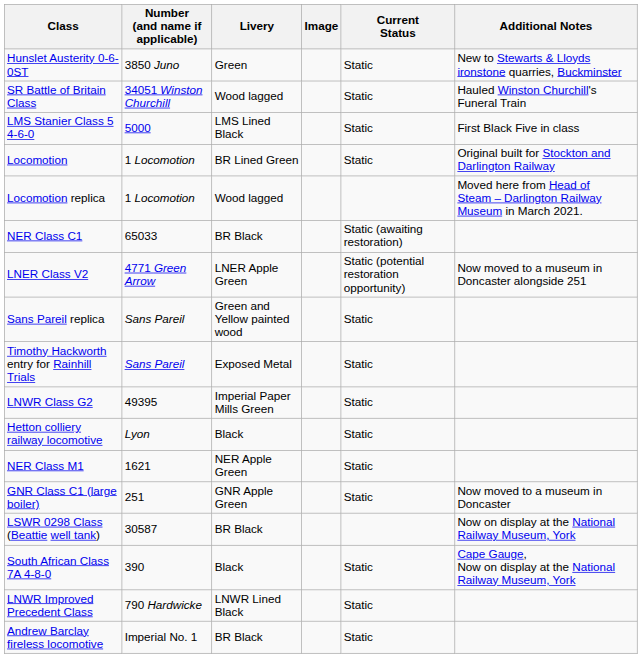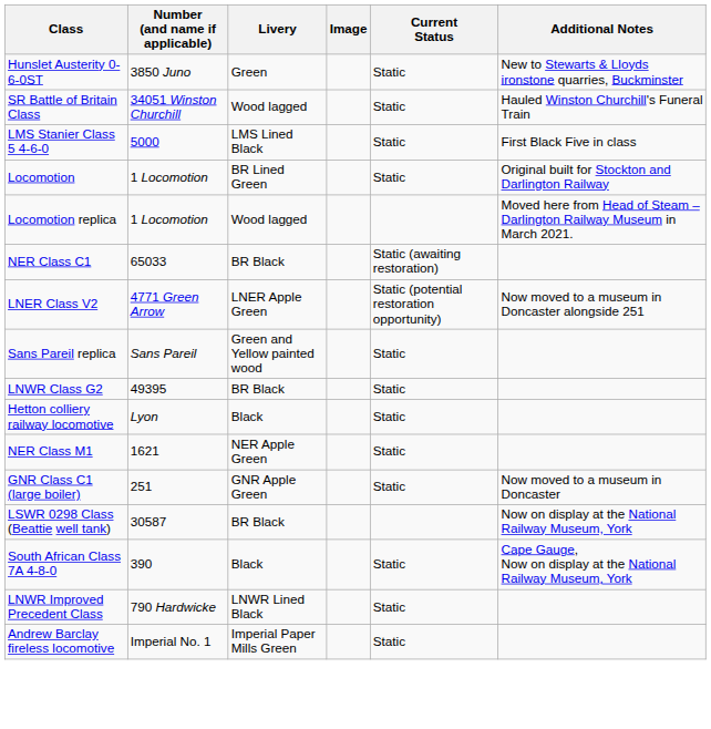 <table class="wikitable">
 <tr>
 <th>Class</th>
 <th>Number<br>(and name if applicable)</th>
 <th>Livery</th>
 <th>Image</th>
 <th>Current<br>Status</th>
 <th>Additional Notes</th>
 </tr>
 <tr>
 <td><a href='#'>Hunslet Austerity 0-6-0ST</a></td>
 <td>3850 <em>Juno</em></td>
 <td>Green</td>
 <td></td>
 <td>Static</td>
 <td>New to <a href='#'>Stewarts & Lloyds</a> <a href='#'>ironstone</a> quarries, <a href='#'>Buckminster</a></td>
 </tr>
 <tr>
 <td><a href='#'>SR Battle of Britain Class</a></td>
 <td><a href='#'>34051 <em>Winston Churchill</em></a></td>
 <td>Wood lagged</td>
 <td></td>
 <td>Static</td>
 <td>Hauled <a href='#'>Winston Churchill</a>'s Funeral Train</td>
 </tr>
 <tr>
 <td><a href='#'>LMS Stanier Class 5 4-6-0</a></td>
 <td><a href='#'>5000</a></td>
 <td>LMS Lined Black</td>
 <td></td>
 <td>Static</td>
 <td>First Black Five in class</td>
 </tr>
 <tr>
 <td><a href='#'>Locomotion</a></td>
 <td>1 <em>Locomotion</em></td>
 <td>BR Lined Green</td>
 <td></td>
 <td>Static</td>
 <td>Original built for <a href='#'>Stockton and Darlington Railway</a></td>
 </tr>
 <tr>
 <td><a href='#'>Locomotion</a> replica</td>
 <td>1 <em>Locomotion</em></td>
 <td>Wood lagged</td>
 <td></td>
 <td></td>
 <td>Moved here from <a href='#'>Head of Steam – Darlington Railway Museum</a> in March 2021.</td>
 </tr>
 <tr>
 <td><a href='#'>NER Class C1</a></td>
 <td>65033</td>
 <td>BR Black</td>
 <td></td>
 <td>Static (awaiting restoration)</td>
 <td></td>
 </tr>
 <tr>
 <td><a href='#'>LNER Class V2</a></td>
 <td><a href='#'>4771 <em>Green Arrow</em></a></td>
 <td>LNER Apple Green</td>
 <td></td>
 <td>Static (potential restoration opportunity)</td>
 <td>Now moved to a museum in Doncaster alongside 251 </td>
 </tr>
 <tr>
 <td><a href='#'>Sans Pareil</a> replica</td>
 <td><em>Sans Pareil</em></td>
 <td>Green and Yellow painted wood</td>
 <td></td>
 <td>Static</td>
 <td></td>
 </tr>
 <tr>
-<td><a href='#'>Timothy Hackworth</a> entry for <a href='#'>Rainhill Trials</a></td>
-<td><em><a href='#'>Sans Pareil</a></em></td>
-<td>Exposed Metal</td>
-<td></td>
-<td>Static</td>
-<td></td>
-</tr>
-<tr>
 <td><a href='#'>LNWR Class G2</a></td>
 <td>49395</td>
-<td>Imperial Paper Mills Green</td>
+<td>BR Black</td>
 <td></td>
 <td>Static</td>
 <td></td>
 </tr>
 <tr>
 <td><a href='#'>Hetton colliery railway locomotive</a></td>
 <td><em>Lyon</em></td>
 <td>Black</td>
 <td></td>
 <td>Static</td>
 <td></td>
 </tr>
 <tr>
 <td><a href='#'>NER Class M1</a></td>
 <td>1621</td>
 <td>NER Apple Green</td>
 <td></td>
 <td>Static</td>
 <td></td>
 </tr>
 <tr>
 <td><a href='#'>GNR Class C1 (large boiler)</a></td>
 <td>251</td>
 <td>GNR Apple Green</td>
 <td></td>
 <td>Static</td>
 <td>Now moved to a museum in Doncaster</td>
 </tr>
 <tr>
 <td><a href='#'>LSWR 0298 Class</a> (<a href='#'>Beattie</a> <a href='#'>well tank</a>)</td>
 <td>30587</td>
 <td>BR Black</td>
 <td></td>
 <td></td>
 <td>Now on display at the <a href='#'>National Railway Museum, York</a></td>
 </tr>
 <tr>
 <td><a href='#'>South African Class 7A 4-8-0</a></td>
 <td>390</td>
 <td>Black</td>
 <td></td>
 <td>Static</td>
 <td><a href='#'>Cape Gauge</a>,<br>Now on display at the <a href='#'>National Railway Museum, York</a></td>
 </tr>
 <tr>
 <td><a href='#'>LNWR Improved Precedent Class</a></td>
 <td>790 <em>Hardwicke</em></td>
 <td>LNWR Lined Black</td>
 <td></td>
 <td>Static</td>
 <td></td>
 </tr>
 <tr>
 <td><a href='#'>Andrew Barclay</a> <a href='#'>fireless locomotive</a></td>
 <td>Imperial No. 1</td>
-<td>BR Black</td>
+<td>Imperial Paper Mills Green</td>
 <td></td>
 <td>Static</td>
 <td></td>
 </tr>
 </table>
